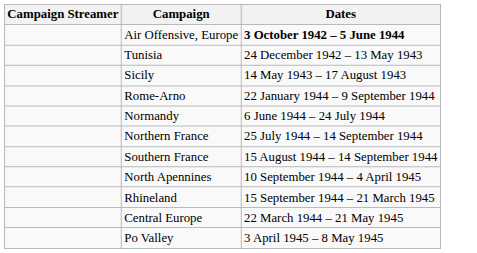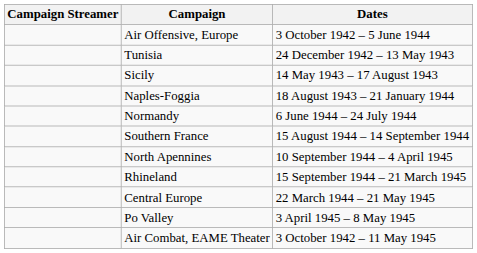 <table class="wikitable">
 <tr bgcolor="#efefef">
 <th>Campaign Streamer</th>
 <th>Campaign</th>
 <th>Dates</th>
 </tr>
 <tr>
 <td></td>
 <td>Air Offensive, Europe</td>
-<td><strong>3 October 1942 – 5 June 1944</strong></td>
+<td>3 October 1942 – 5 June 1944</td>
 </tr>
 <tr>
 <td></td>
 <td>Tunisia</td>
 <td>24 December 1942 – 13 May 1943</td>
 </tr>
 <tr>
 <td></td>
 <td>Sicily</td>
 <td>14 May 1943 – 17 August 1943</td>
 </tr>
 <tr>
 <td></td>
-<td>Rome-Arno</td>
-<td>22 January 1944 – 9 September 1944</td>
+<td>Naples-Foggia</td>
+<td>18 August 1943 – 21 January 1944</td>
 </tr>
 <tr>
 <td></td>
 <td>Normandy</td>
 <td>6 June 1944 – 24 July 1944</td>
-</tr>
-<tr>
-<td></td>
-<td>Northern France</td>
-<td>25 July 1944 – 14 September 1944</td>
 </tr>
 <tr>
 <td></td>
 <td>Southern France</td>
 <td>15 August 1944 – 14 September 1944</td>
 </tr>
 <tr>
 <td></td>
 <td>North Apennines</td>
 <td>10 September 1944 – 4 April 1945</td>
 </tr>
 <tr>
 <td></td>
 <td>Rhineland</td>
 <td>15 September 1944 – 21 March 1945</td>
 </tr>
 <tr>
 <td></td>
 <td>Central Europe</td>
 <td>22 March 1944 – 21 May 1945</td>
 </tr>
 <tr>
 <td></td>
 <td>Po Valley</td>
 <td>3 April 1945 – 8 May 1945</td>
 </tr>
+<tr>
+<td></td>
+<td>Air Combat, EAME Theater</td>
+<td>3 October 1942 – 11 May 1945</td>
+</tr>
 </table>
